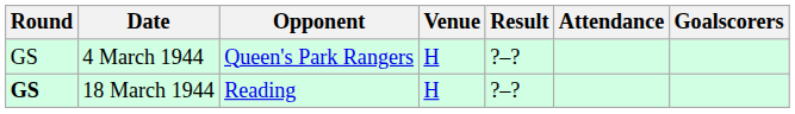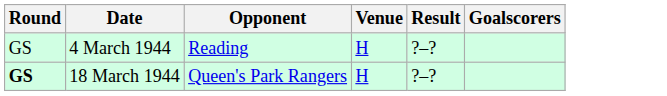 <table class="wikitable">
 <tr>
 <th>Round</th>
 <th>Date</th>
 <th>Opponent</th>
 <th>Venue</th>
 <th>Result</th>
-<th>Attendance</th>
 <th>Goalscorers</th>
 </tr>
 <tr style="background:#d0ffe3;">
 <td>GS</td>
 <td>4 March 1944</td>
-<td><a href='#'>Queen's Park Rangers</a></td>
+<td><a href='#'>Reading</a></td>
 <td><a href='#'>H</a></td>
 <td>?–?</td>
-<td></td>
 <td></td>
 </tr>
 <tr style="background:#d0ffe3;">
 <td><strong>GS</strong></td>
 <td>18 March 1944</td>
-<td><a href='#'>Reading</a></td>
+<td><a href='#'>Queen's Park Rangers</a></td>
 <td><a href='#'>H</a></td>
 <td>?–?</td>
 <td></td>
-<td></td>
 </tr>
 </table>
